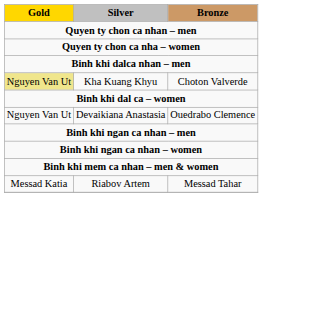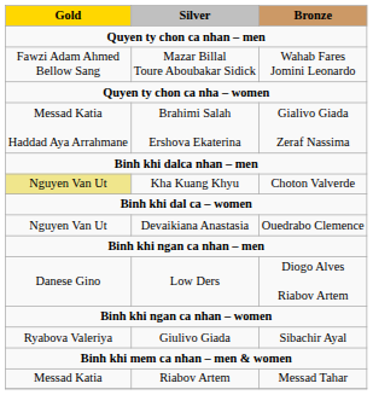 <table class="wikitable" style="text-align:center; font-size:90%;">
 <tr>
 <td style="background:gold;  font-weight:bold;">Gold</td>
 <td style="background:silver;  font-weight:bold;">Silver</td>
 <td style="background:#cc9966;  font-weight:bold;">Bronze</td>
 </tr>
 <tr>
 <td colspan="3"><strong>Quyen ty chon ca nhan – men</strong></td>
 </tr>
 <tr>
+<td> Fawzi Adam Ahmed <br>  Bellow Sang</td>
+<td> Mazar Billal <br>  Toure Aboubakar Sidick</td>
+<td> Wahab Fares <br>  Jomini Leonardo</td>
+</tr>
+<tr>
 <td colspan="3"><strong>Quyen ty chon ca nha – women</strong></td>
+</tr>
+<tr>
+<td> Messad Katia <br><br> Haddad Aya Arrahmane</td>
+<td> Brahimi Salah <br><br> Ershova Ekaterina</td>
+<td> Gialivo Giada <br><br> Zeraf Nassima</td>
 </tr>
 <tr>
 <td colspan="3"><strong>Binh khi dalca nhan – men</strong></td>
 </tr>
 <tr>
 <td style="background: khaki;"> Nguyen Van Ut</td>
 <td> Kha Kuang Khyu</td>
 <td> Choton Valverde</td>
 </tr>
 <tr>
 <td colspan="3"><strong>Binh khi dal ca – women</strong></td>
 </tr>
 <tr>
 <td> Nguyen Van Ut</td>
 <td> Devaikiana Anastasia</td>
 <td> Ouedrabo Clemence</td>
 </tr>
 <tr>
 <td colspan="3"><strong>Binh khi ngan ca nhan – men</strong></td>
 </tr>
 <tr>
+<td> Danese Gino</td>
+<td> Low Ders</td>
+<td> Diogo Alves <br><br> Riabov Artem</td>
+</tr>
+<tr>
 <td colspan="3"><strong>Binh khi ngan ca nhan – women</strong></td>
+</tr>
+<tr>
+<td> Ryabova Valeriya</td>
+<td> Giulivo Giada</td>
+<td> Sibachir Ayal</td>
 </tr>
 <tr>
 <td colspan="3"><strong>Binh khi mem ca nhan – men & women</strong></td>
 </tr>
 <tr>
 <td> Messad Katia</td>
 <td> Riabov Artem</td>
 <td> Messad Tahar</td>
 </tr>
 <tr>
 </tr>
 </table>
